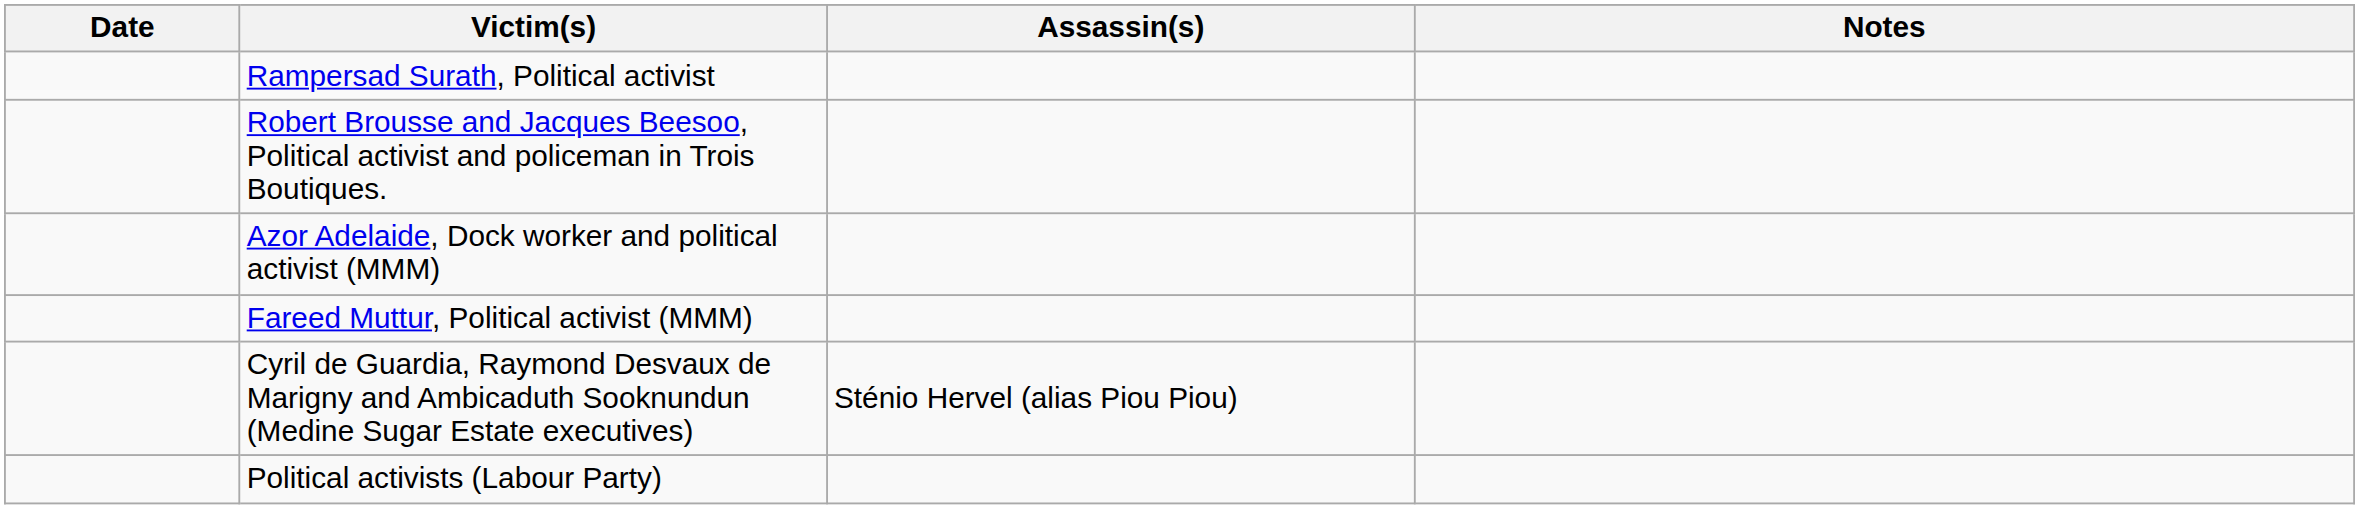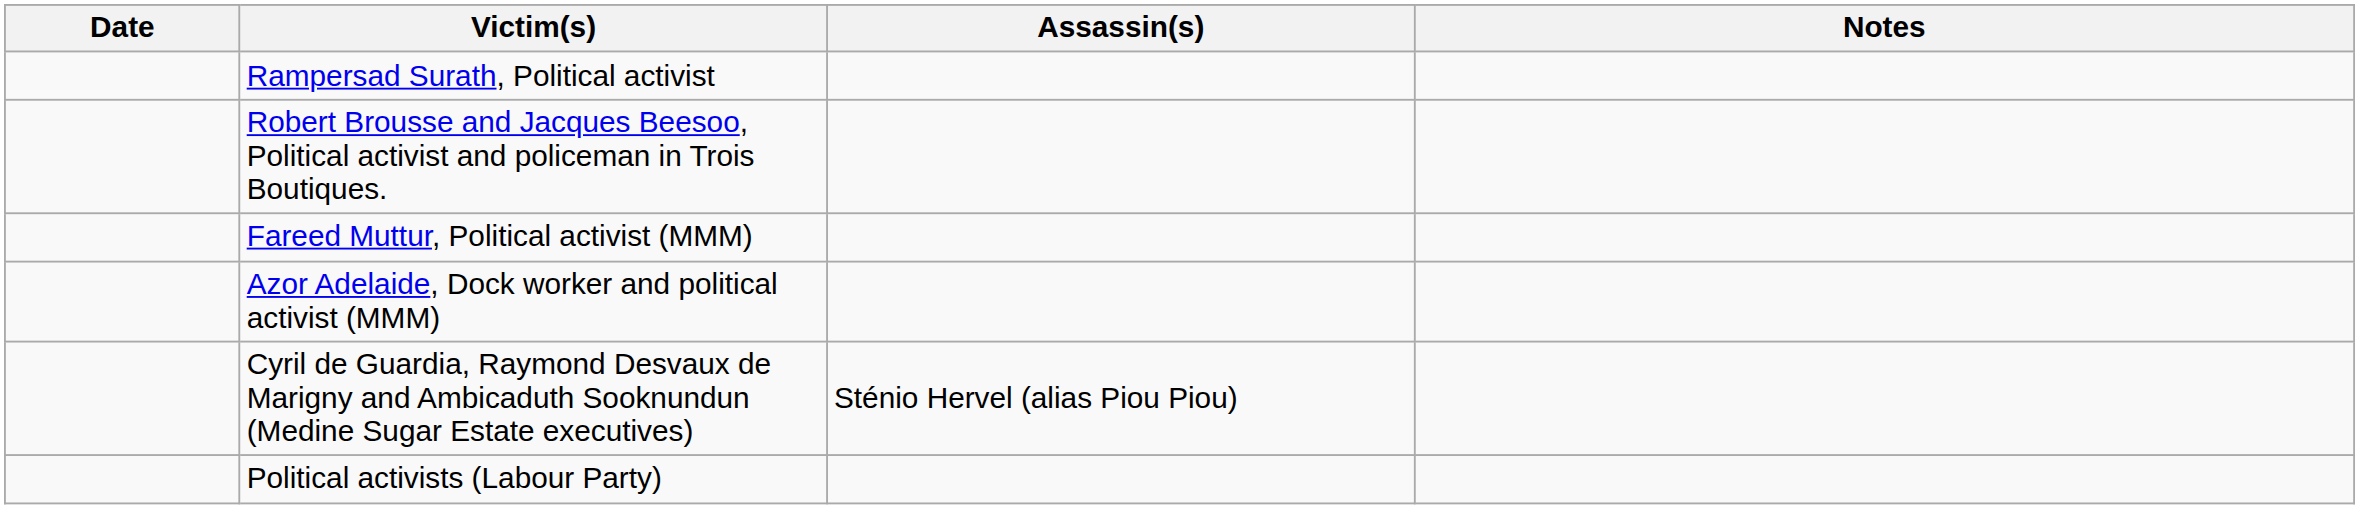 <table class="wikitable sortable" style="width:100%">
 <tr>
 <th style="width:10%">Date</th>
 <th style="width:25%">Victim(s)</th>
 <th style="width:25%">Assassin(s)</th>
 <th style="width:40%">Notes</th>
 </tr>
 <tr>
 <td></td>
 <td><a href='#'>Rampersad Surath</a>, Political activist</td>
 <td></td>
 <td></td>
 </tr>
 <tr>
 <td></td>
 <td><a href='#'>Robert Brousse and Jacques Beesoo</a>, Political activist and policeman in Trois Boutiques.</td>
 <td></td>
 <td></td>
 </tr>
 <tr>
 <td></td>
-<td><a href='#'>Azor Adelaide</a>, Dock worker and political activist (MMM)</td>
+<td><a href='#'>Fareed Muttur</a>, Political activist (MMM)</td>
 <td></td>
 <td></td>
 </tr>
 <tr>
 <td></td>
-<td><a href='#'>Fareed Muttur</a>, Political activist (MMM)</td>
+<td><a href='#'>Azor Adelaide</a>, Dock worker and political activist (MMM)</td>
 <td></td>
 <td></td>
 </tr>
 <tr>
 <td></td>
 <td>Cyril de Guardia, Raymond Desvaux de Marigny and Ambicaduth Sooknundun (Medine Sugar Estate executives)</td>
 <td>Sténio Hervel (alias Piou Piou)</td>
 <td></td>
 </tr>
 <tr>
 <td></td>
 <td> Political activists (Labour Party)</td>
 <td></td>
 <td></td>
 </tr>
 </table>
